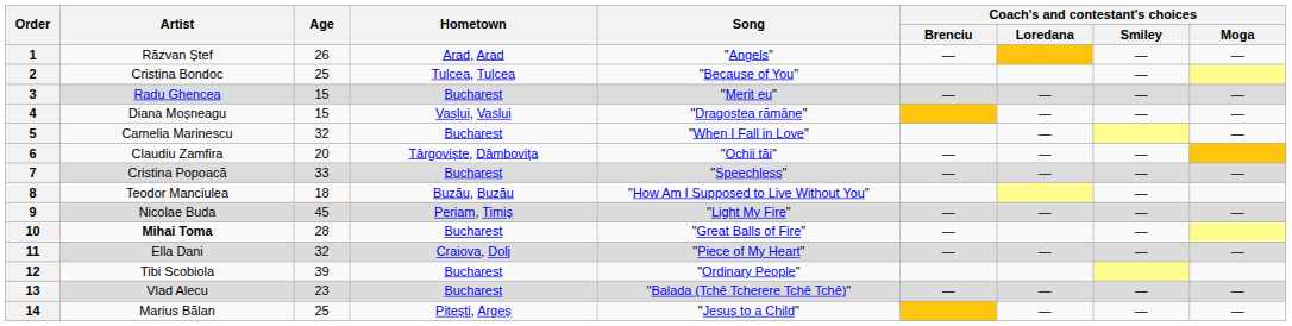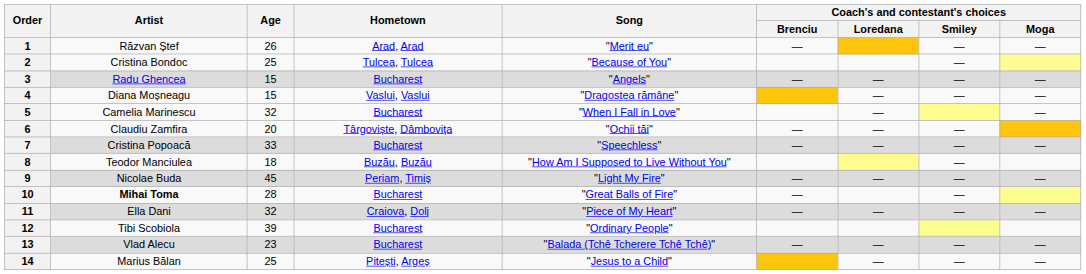 <table class="wikitable" style="text-align:center; line-height:17px; width:100%;">
 <tr>
 <th scope="col" rowspan="2" style="width:04%;">Order</th>
 <th scope="col" rowspan="2" style="width:17%;">Artist</th>
 <th scope="col" rowspan="2" style="width:04%;">Age</th>
 <th scope="col" rowspan="2" style="width:18%;">Hometown</th>
 <th scope="col" rowspan="2" style="width:22%;">Song</th>
 <th scope="col" colspan="4" style="width:24%;">Coach's and contestant's choices</th>
 </tr>
 <tr>
 <th style="width:07%;">Brenciu</th>
 <th style="width:07%;">Loredana</th>
 <th style="width:07%;">Smiley</th>
 <th style="width:07%;">Moga</th>
 </tr>
 <tr>
 <th>1</th>
 <td>Răzvan Ștef</td>
 <td>26</td>
 <td><a href='#'>Arad</a>, <a href='#'>Arad</a></td>
-<td>"<a href='#'>Angels</a>"</td>
+<td>"<a href='#'>Merit eu</a>"</td>
 <td>—</td>
 <td style="background:#ffc40c;"><strong></strong></td>
 <td>—</td>
 <td>—</td>
 </tr>
 <tr>
 <th>2</th>
 <td>Cristina Bondoc</td>
 <td>25</td>
 <td><a href='#'>Tulcea</a>, <a href='#'>Tulcea</a></td>
 <td>"<a href='#'>Because of You</a>"</td>
 <td><strong></strong></td>
 <td><strong></strong></td>
 <td>—</td>
 <td style="background:#fdfc8f;"><strong></strong></td>
 </tr>
 <tr style="background:#dcdcdc;">
 <th>3</th>
 <td><a href='#'>Radu Ghencea</a></td>
 <td>15</td>
 <td><a href='#'>Bucharest</a></td>
-<td>"<a href='#'>Merit eu</a>"</td>
+<td>"<a href='#'>Angels</a>"</td>
 <td>—</td>
 <td>—</td>
 <td>—</td>
 <td>—</td>
 </tr>
 <tr>
 <th>4</th>
 <td>Diana Moșneagu</td>
 <td>15</td>
 <td><a href='#'>Vaslui</a>, <a href='#'>Vaslui</a></td>
 <td>"<a href='#'>Dragostea rămâne</a>"</td>
 <td style="background:#ffc40c;"><strong></strong></td>
 <td>—</td>
 <td>—</td>
 <td>—</td>
 </tr>
 <tr>
 <th>5</th>
 <td>Camelia Marinescu</td>
 <td>32</td>
 <td><a href='#'>Bucharest</a></td>
 <td>"<a href='#'>When I Fall in Love</a>"</td>
 <td><strong></strong></td>
 <td>—</td>
 <td style="background:#fdfc8f;"><strong></strong></td>
 <td>—</td>
 </tr>
 <tr>
 <th>6</th>
 <td>Claudiu Zamfira</td>
 <td>20</td>
 <td><a href='#'>Târgoviște</a>, <a href='#'>Dâmbovița</a></td>
 <td>"<a href='#'>Ochii tăi</a>"</td>
 <td>—</td>
 <td>—</td>
 <td>—</td>
 <td style="background:#ffc40c;"><strong></strong></td>
 </tr>
 <tr style="background:#dcdcdc;">
 <th>7</th>
 <td>Cristina Popoacă</td>
 <td>33</td>
 <td><a href='#'>Bucharest</a></td>
 <td>"<a href='#'>Speechless</a>"</td>
 <td>—</td>
 <td>—</td>
 <td>—</td>
 <td>—</td>
 </tr>
 <tr>
 <th>8</th>
 <td>Teodor Manciulea</td>
 <td>18</td>
 <td><a href='#'>Buzău</a>, <a href='#'>Buzău</a></td>
 <td>"<a href='#'>How Am I Supposed to Live Without You</a>"</td>
 <td><strong></strong></td>
 <td style="background:#fdfc8f;"><strong></strong></td>
 <td>—</td>
 <td><strong></strong></td>
 </tr>
 <tr style="background:#dcdcdc;">
 <th>9</th>
 <td>Nicolae Buda</td>
 <td>45</td>
 <td><a href='#'>Periam</a>, <a href='#'>Timiș</a></td>
 <td>"<a href='#'>Light My Fire</a>"</td>
 <td>—</td>
 <td>—</td>
 <td>—</td>
 <td>—</td>
 </tr>
 <tr>
 <th>10</th>
 <td><strong>Mihai Toma</strong></td>
 <td>28</td>
 <td><a href='#'>Bucharest</a></td>
 <td>"<a href='#'>Great Balls of Fire</a>"</td>
 <td>—</td>
 <td><strong></strong></td>
 <td>—</td>
 <td style="background:#fdfc8f;"><strong></strong></td>
 </tr>
 <tr style="background:#dcdcdc;">
 <th>11</th>
 <td>Ella Dani</td>
 <td>32</td>
 <td><a href='#'>Craiova</a>, <a href='#'>Dolj</a></td>
 <td>"<a href='#'>Piece of My Heart</a>"</td>
 <td>—</td>
 <td>—</td>
 <td>—</td>
 <td>—</td>
 </tr>
 <tr>
 <th>12</th>
 <td>Tibi Scobiola</td>
 <td>39</td>
 <td><a href='#'>Bucharest</a></td>
 <td>"<a href='#'>Ordinary People</a>"</td>
 <td><strong></strong></td>
 <td><strong></strong></td>
 <td style="background:#fdfc8f;"><strong></strong></td>
 <td><strong></strong></td>
 </tr>
 <tr style="background:#dcdcdc;">
 <th>13</th>
 <td>Vlad Alecu</td>
 <td>23</td>
 <td><a href='#'>Bucharest</a></td>
 <td>"<a href='#'>Balada (Tchê Tcherere Tchê Tchê)</a>"</td>
 <td>—</td>
 <td>—</td>
 <td>—</td>
 <td>—</td>
 </tr>
 <tr>
 <th>14</th>
 <td>Marius Bălan</td>
 <td>25</td>
 <td><a href='#'>Pitești</a>, <a href='#'>Argeș</a></td>
 <td>"<a href='#'>Jesus to a Child</a>"</td>
 <td style="background:#ffc40c;"><strong></strong></td>
 <td>—</td>
 <td>—</td>
 <td>—</td>
 </tr>
 </table>
